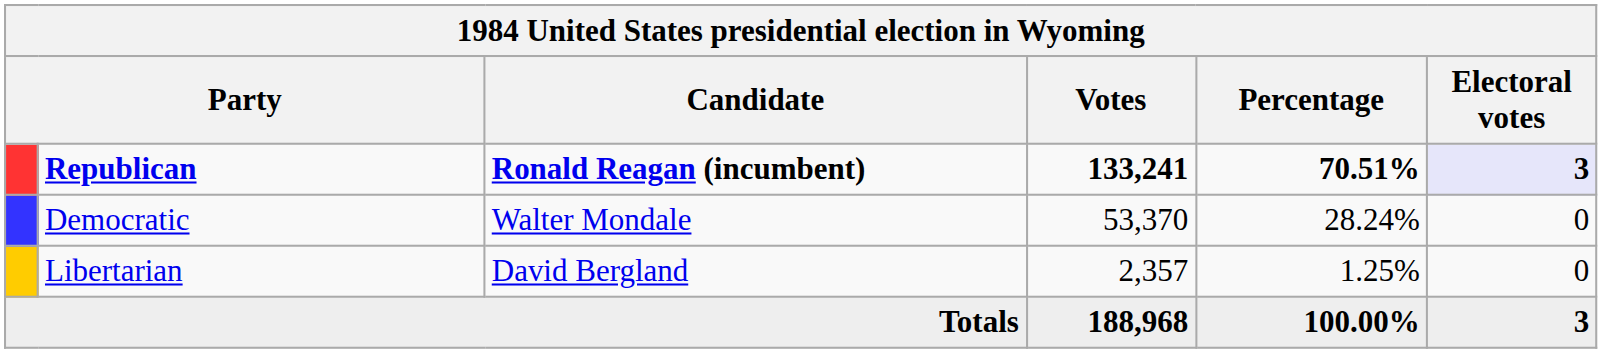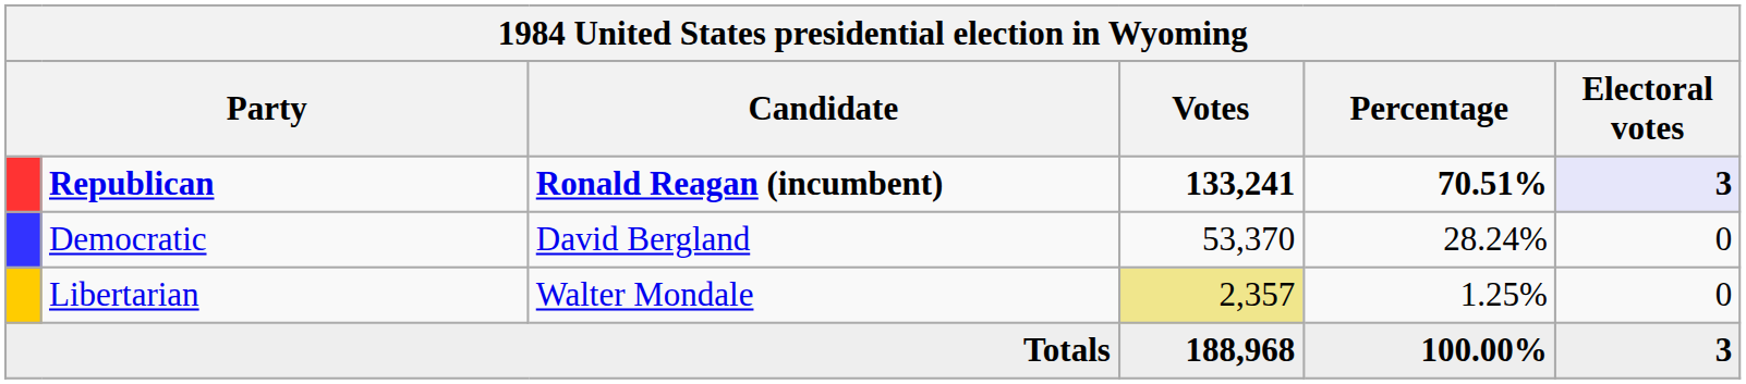 <table class="wikitable" style="font-size: 95%;">
 <tr>
 <th colspan="6">1984 United States presidential election in Wyoming</th>
 </tr>
 <tr>
 <th colspan="2" style="width: 15em">Party</th>
 <th style="width: 17em">Candidate</th>
 <th style="width: 5em">Votes</th>
 <th style="width: 7em">Percentage</th>
 <th style="width: 5em">Electoral votes</th>
 </tr>
 <tr>
 <th style="background:#f33; width:3px;"></th>
 <td style="width: 130px"><strong><a href='#'>Republican</a></strong></td>
 <td><strong><a href='#'>Ronald Reagan</a> (incumbent)</strong></td>
 <td style="text-align:right;"><strong>133,241</strong></td>
 <td style="text-align:right;"><strong>70.51%</strong></td>
 <td style="background: lavender; text-align:right;"><strong>3</strong></td>
 </tr>
 <tr>
 <th style="background:#33f; width:3px;"></th>
 <td style="width: 130px"><a href='#'>Democratic</a></td>
-<td><a href='#'>Walter Mondale</a></td>
+<td><a href='#'>David Bergland</a></td>
 <td style="text-align:right;">53,370</td>
 <td style="text-align:right;">28.24%</td>
 <td style="text-align:right;">0</td>
 </tr>
 <tr>
 <th style="background:#FFCC00; width:3px;"></th>
 <td style="width: 130px"><a href='#'>Libertarian</a></td>
-<td><a href='#'>David Bergland</a></td>
-<td style="text-align:right;">2,357</td>
+<td><a href='#'>Walter Mondale</a></td>
+<td style="background: khaki; text-align:right;">2,357</td>
 <td style="text-align:right;">1.25%</td>
 <td style="text-align:right;">0</td>
 </tr>
 <tr style="background:#eee; text-align:right;">
 <td colspan="3"><strong>Totals</strong></td>
 <td><strong>188,968</strong></td>
 <td><strong>100.00%</strong></td>
 <td><strong>3</strong></td>
 </tr>
 </table>
